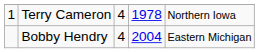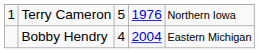 <table class="wikitable">
 <tr>
 </tr>
 <tr>
 <td>1</td>
 <td>Terry Cameron</td>
-<td>4</td>
-<td><a href='#'>1978</a></td>
+<td>5</td>
+<td><a href='#'>1976</a></td>
 <td style="font-size:80%;">Northern Iowa</td>
 </tr>
 <tr>
 <td></td>
 <td>Bobby Hendry</td>
 <td>4</td>
 <td><a href='#'>2004</a></td>
 <td style="font-size:80%;">Eastern Michigan</td>
 </tr>
 </table>
